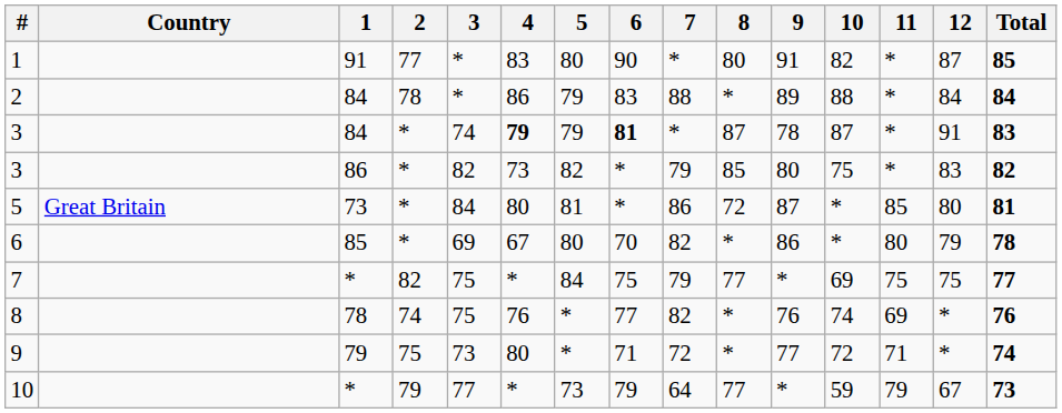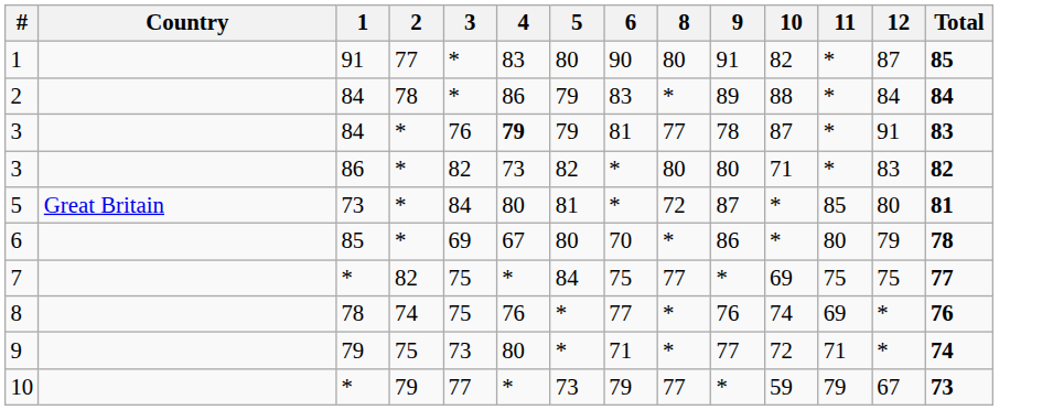 <table class="wikitable">
 <tr>
 <th>#</th>
 <th width=200>Country</th>
 <th width=30>1</th>
 <th width=30>2</th>
 <th width=30>3</th>
 <th width=30>4</th>
 <th width=30>5</th>
 <th width=30>6</th>
-<th width=30>7</th>
 <th width=30>8</th>
 <th width=30>9</th>
 <th width=30>10</th>
 <th width=30>11</th>
 <th width=30>12</th>
 <th width=40>Total</th>
 </tr>
 <tr>
 <td>1</td>
 <td></td>
 <td>91</td>
 <td>77</td>
 <td>*</td>
 <td>83</td>
 <td>80</td>
 <td>90</td>
-<td>*</td>
 <td>80</td>
 <td>91</td>
 <td>82</td>
 <td>*</td>
 <td>87</td>
 <td><strong>85</strong></td>
 </tr>
 <tr>
 <td>2</td>
 <td></td>
 <td>84</td>
 <td>78</td>
 <td>*</td>
 <td>86</td>
 <td>79</td>
 <td>83</td>
-<td>88</td>
 <td>*</td>
 <td>89</td>
 <td>88</td>
 <td>*</td>
 <td>84</td>
 <td><strong>84</strong></td>
 </tr>
 <tr>
 <td>3</td>
 <td></td>
 <td>84</td>
 <td>*</td>
-<td>74</td>
+<td>76</td>
 <td><strong>79</strong></td>
 <td>79</td>
-<td><strong>81</strong></td>
-<td>*</td>
-<td>87</td>
+<td>81</td>
+<td>77</td>
 <td>78</td>
 <td>87</td>
 <td>*</td>
 <td>91</td>
 <td><strong>83</strong></td>
 </tr>
 <tr>
 <td>3</td>
 <td></td>
 <td>86</td>
 <td>*</td>
 <td>82</td>
 <td>73</td>
 <td>82</td>
 <td>*</td>
-<td>79</td>
-<td>85</td>
 <td>80</td>
-<td>75</td>
+<td>80</td>
+<td>71</td>
 <td>*</td>
 <td>83</td>
 <td><strong>82</strong></td>
 </tr>
 <tr>
 <td>5</td>
 <td> <a href='#'>Great Britain</a></td>
 <td>73</td>
 <td>*</td>
 <td>84</td>
 <td>80</td>
 <td>81</td>
 <td>*</td>
-<td>86</td>
 <td>72</td>
 <td>87</td>
 <td>*</td>
 <td>85</td>
 <td>80</td>
 <td><strong>81</strong></td>
 </tr>
 <tr>
 <td>6</td>
 <td></td>
 <td>85</td>
 <td>*</td>
 <td>69</td>
 <td>67</td>
 <td>80</td>
 <td>70</td>
-<td>82</td>
 <td>*</td>
 <td>86</td>
 <td>*</td>
 <td>80</td>
 <td>79</td>
 <td><strong>78</strong></td>
 </tr>
 <tr>
 <td>7</td>
 <td></td>
 <td>*</td>
 <td>82</td>
 <td>75</td>
 <td>*</td>
 <td>84</td>
 <td>75</td>
-<td>79</td>
 <td>77</td>
 <td>*</td>
 <td>69</td>
 <td>75</td>
 <td>75</td>
 <td><strong>77</strong></td>
 </tr>
 <tr>
 <td>8</td>
 <td></td>
 <td>78</td>
 <td>74</td>
 <td>75</td>
 <td>76</td>
 <td>*</td>
 <td>77</td>
-<td>82</td>
 <td>*</td>
 <td>76</td>
 <td>74</td>
 <td>69</td>
 <td>*</td>
 <td><strong>76</strong></td>
 </tr>
 <tr>
 <td>9</td>
 <td></td>
 <td>79</td>
 <td>75</td>
 <td>73</td>
 <td>80</td>
 <td>*</td>
 <td>71</td>
-<td>72</td>
 <td>*</td>
 <td>77</td>
 <td>72</td>
 <td>71</td>
 <td>*</td>
 <td><strong>74</strong></td>
 </tr>
 <tr>
 <td>10</td>
 <td></td>
 <td>*</td>
 <td>79</td>
 <td>77</td>
 <td>*</td>
 <td>73</td>
 <td>79</td>
-<td>64</td>
 <td>77</td>
 <td>*</td>
 <td>59</td>
 <td>79</td>
 <td>67</td>
 <td><strong>73</strong></td>
 </tr>
 </table>
